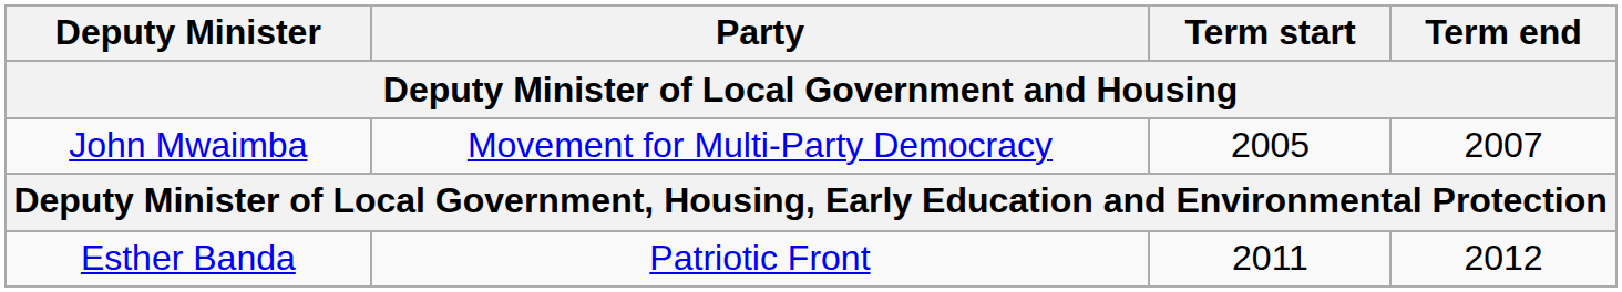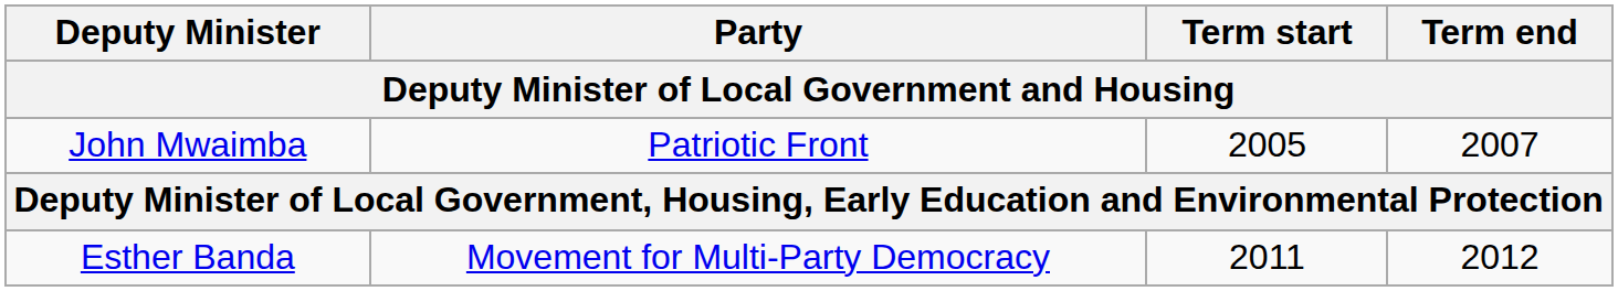 <table class=wikitable style=text-align:center>
 <tr>
 <th>Deputy Minister</th>
 <th>Party</th>
 <th>Term start</th>
 <th>Term end</th>
 </tr>
 <tr>
 <th colspan=4>Deputy Minister of Local Government and Housing</th>
 </tr>
 <tr>
 <td><a href='#'>John Mwaimba</a></td>
-<td><a href='#'>Movement for Multi-Party Democracy</a></td>
+<td><a href='#'>Patriotic Front</a></td>
 <td>2005</td>
 <td>2007</td>
 </tr>
 <tr>
 <th colspan=4>Deputy Minister of Local Government, Housing, Early Education and Environmental Protection</th>
 </tr>
 <tr>
 <td><a href='#'>Esther Banda</a></td>
-<td><a href='#'>Patriotic Front</a></td>
+<td><a href='#'>Movement for Multi-Party Democracy</a></td>
 <td>2011</td>
 <td>2012</td>
 </tr>
 </table>
